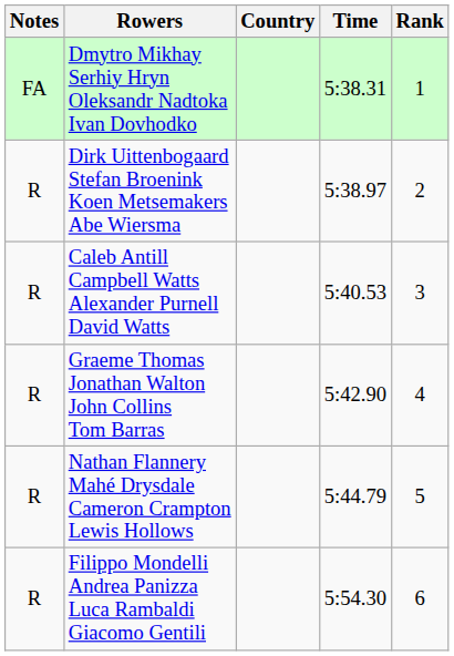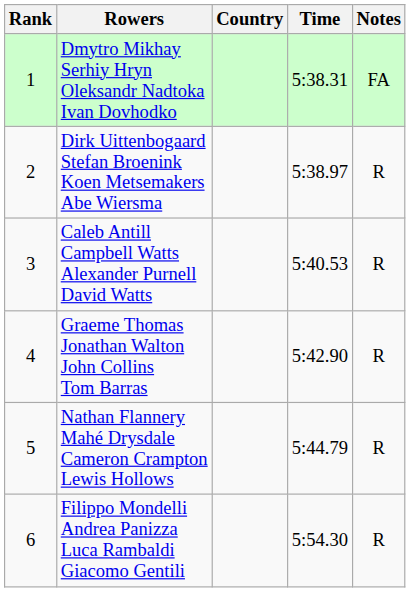 <table class="wikitable" style="text-align:center">
 <tr>
-<th>Notes</th>
+<th>Rank</th>
 <th>Rowers</th>
 <th>Country</th>
 <th>Time</th>
-<th>Rank</th>
+<th>Notes</th>
 </tr>
 <tr bgcolor=ccffcc>
-<td>FA</td>
+<td>1</td>
 <td align="left"><a href='#'>Dmytro Mikhay</a><br><a href='#'>Serhiy Hryn</a><br><a href='#'>Oleksandr Nadtoka</a><br><a href='#'>Ivan Dovhodko</a></td>
 <td align="left"></td>
 <td>5:38.31</td>
-<td>1</td>
+<td>FA</td>
 </tr>
 <tr>
-<td>R</td>
+<td>2</td>
 <td align="left"><a href='#'>Dirk Uittenbogaard</a><br><a href='#'>Stefan Broenink</a><br><a href='#'>Koen Metsemakers</a><br><a href='#'>Abe Wiersma</a></td>
 <td align="left"></td>
 <td>5:38.97</td>
-<td>2</td>
+<td>R</td>
 </tr>
 <tr>
-<td>R</td>
+<td>3</td>
 <td align="left"><a href='#'>Caleb Antill</a><br><a href='#'>Campbell Watts</a><br><a href='#'>Alexander Purnell</a><br><a href='#'>David Watts</a></td>
 <td align="left"></td>
 <td>5:40.53</td>
-<td>3</td>
+<td>R</td>
 </tr>
 <tr>
-<td>R</td>
+<td>4</td>
 <td align="left"><a href='#'>Graeme Thomas</a><br><a href='#'>Jonathan Walton</a><br><a href='#'>John Collins</a><br><a href='#'>Tom Barras</a></td>
 <td align="left"></td>
 <td>5:42.90</td>
-<td>4</td>
+<td>R</td>
 </tr>
 <tr>
-<td>R</td>
+<td>5</td>
 <td align="left"><a href='#'>Nathan Flannery</a><br><a href='#'>Mahé Drysdale</a><br><a href='#'>Cameron Crampton</a><br><a href='#'>Lewis Hollows</a></td>
 <td align="left"></td>
 <td>5:44.79</td>
-<td>5</td>
+<td>R</td>
 </tr>
 <tr>
-<td>R</td>
+<td>6</td>
 <td align="left"><a href='#'>Filippo Mondelli</a><br><a href='#'>Andrea Panizza</a><br><a href='#'>Luca Rambaldi</a><br><a href='#'>Giacomo Gentili</a></td>
 <td align="left"></td>
 <td>5:54.30</td>
-<td>6</td>
+<td>R</td>
 </tr>
 </table>
